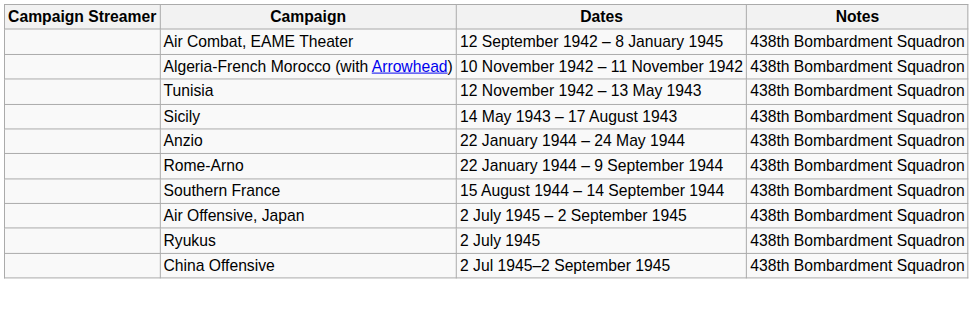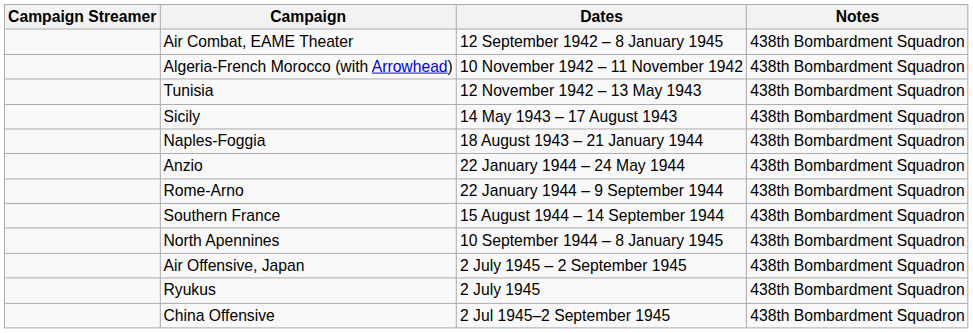 <table class="wikitable">
 <tr style="background:#efefef;">
 <th>Campaign Streamer</th>
 <th>Campaign</th>
 <th>Dates</th>
 <th>Notes</th>
 </tr>
 <tr>
 <td></td>
 <td>Air Combat, EAME Theater</td>
 <td>12 September 1942 – 8 January 1945</td>
 <td>438th Bombardment Squadron</td>
 </tr>
 <tr>
 <td></td>
 <td>Algeria-French Morocco (with <a href='#'>Arrowhead</a>)</td>
 <td>10 November 1942 – 11 November 1942</td>
 <td>438th Bombardment Squadron</td>
 </tr>
 <tr>
 <td></td>
 <td>Tunisia</td>
 <td>12 November 1942 – 13 May 1943</td>
 <td>438th Bombardment Squadron</td>
 </tr>
 <tr>
 <td></td>
 <td>Sicily</td>
 <td>14 May 1943 – 17 August 1943</td>
 <td>438th Bombardment Squadron</td>
 </tr>
 <tr>
 <td></td>
+<td>Naples-Foggia</td>
+<td>18 August 1943 – 21 January 1944</td>
+<td>438th Bombardment Squadron</td>
+</tr>
+<tr>
+<td></td>
 <td>Anzio</td>
 <td>22 January 1944 – 24 May 1944</td>
 <td>438th Bombardment Squadron</td>
 </tr>
 <tr>
 <td></td>
 <td>Rome-Arno</td>
 <td>22 January 1944 – 9 September 1944</td>
 <td>438th Bombardment Squadron</td>
 </tr>
 <tr>
 <td></td>
 <td>Southern France</td>
 <td>15 August 1944 – 14 September 1944</td>
+<td>438th Bombardment Squadron</td>
+</tr>
+<tr>
+<td></td>
+<td>North Apennines</td>
+<td>10 September 1944 – 8 January 1945</td>
 <td>438th Bombardment Squadron</td>
 </tr>
 <tr>
 <td></td>
 <td>Air Offensive, Japan</td>
 <td>2 July 1945 – 2 September 1945</td>
 <td>438th Bombardment Squadron</td>
 </tr>
 <tr>
 <td></td>
 <td>Ryukus</td>
 <td>2 July 1945</td>
 <td>438th Bombardment Squadron</td>
 </tr>
 <tr>
 <td></td>
 <td>China Offensive</td>
 <td>2 Jul 1945–2 September 1945</td>
 <td>438th Bombardment Squadron</td>
 </tr>
 </table>
